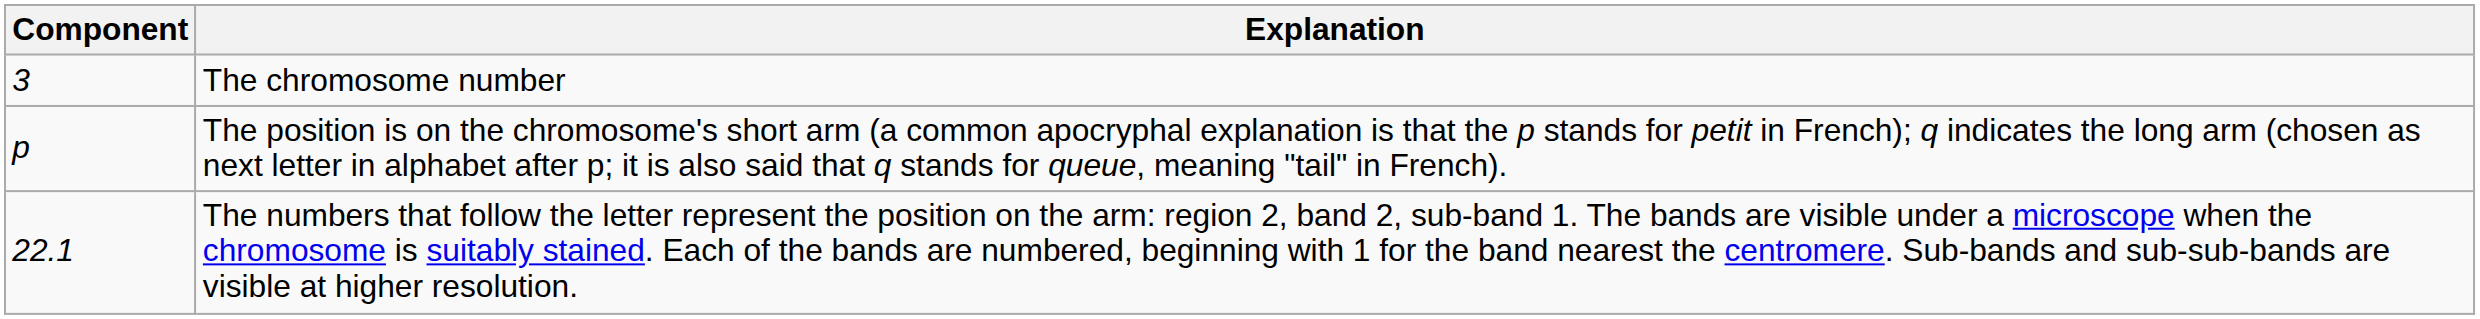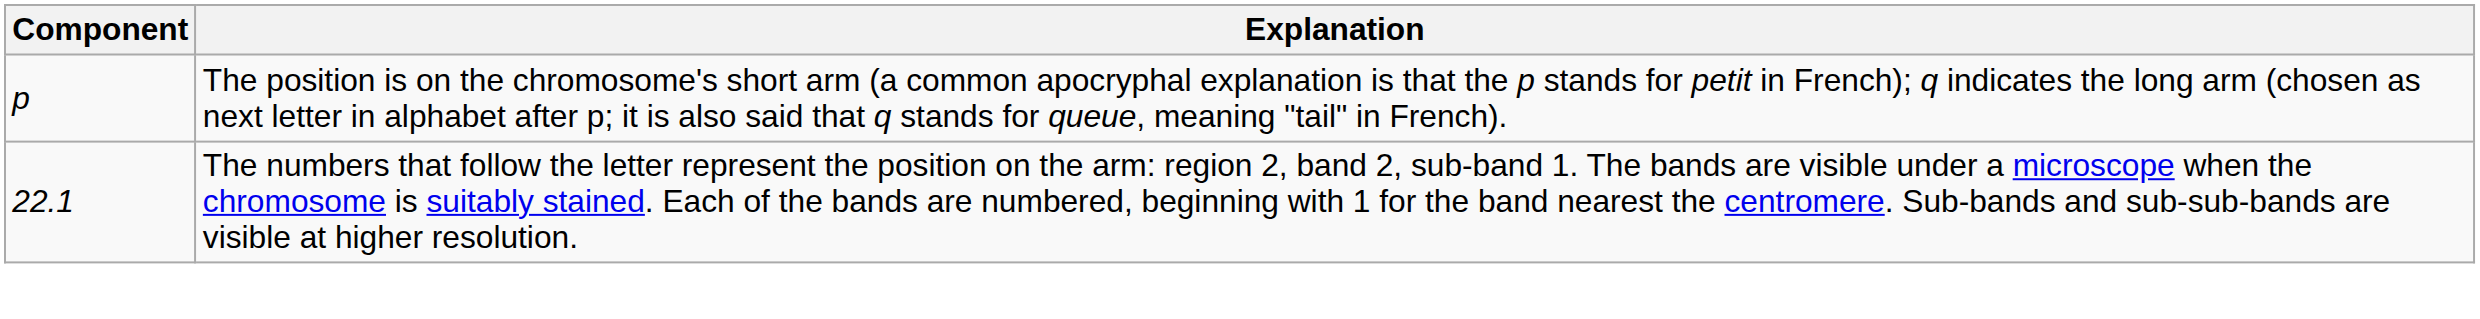 <table class="wikitable">
 <tr>
 <th>Component</th>
 <th>Explanation</th>
-</tr>
-<tr 1.2>
-<td><em>3</em></td>
-<td>The chromosome number</td>
 </tr>
 <tr>
 <td><em>p</em></td>
 <td>The position is on the chromosome's short arm (a common apocryphal explanation is that the <em>p</em> stands for <em>petit</em> in French); <em>q</em> indicates the long arm (chosen as next letter in alphabet after p; it is also said that <em>q</em> stands for <em>queue</em>, meaning "tail" in French).</td>
 </tr>
 <tr 5.6>
 <td><em>22.1</em></td>
 <td>The numbers that follow the letter represent the position on the arm: region 2, band 2, sub-band 1. The bands are visible under a <a href='#'>microscope</a> when the <a href='#'>chromosome</a> is <a href='#'>suitably stained</a>. Each of the bands are numbered, beginning with 1 for the band nearest the <a href='#'>centromere</a>. Sub-bands and sub-sub-bands are visible at higher resolution.</td>
 </tr>
 </table>
